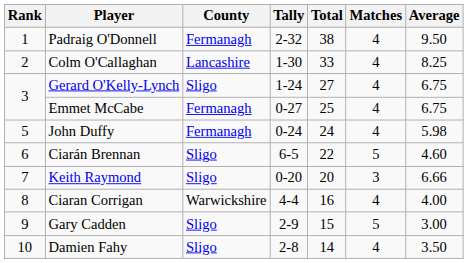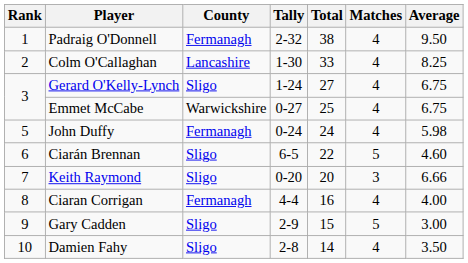 <table class="wikitable">
 <tr>
 <th>Rank</th>
 <th>Player</th>
 <th>County</th>
 <th>Tally</th>
 <th>Total</th>
 <th>Matches</th>
 <th>Average</th>
 </tr>
 <tr>
 <td rowspan=1 align=center>1</td>
 <td>Padraig O'Donnell</td>
 <td><a href='#'>Fermanagh</a></td>
 <td align=center>2-32</td>
 <td align=center>38</td>
 <td align=center>4</td>
 <td align=center>9.50</td>
 </tr>
 <tr>
 <td rowspan=1 align=center>2</td>
 <td>Colm O'Callaghan</td>
 <td><a href='#'>Lancashire</a></td>
 <td align=center>1-30</td>
 <td align=center>33</td>
 <td align=center>4</td>
 <td align=center>8.25</td>
 </tr>
 <tr>
 <td rowspan=2 align=center>3</td>
 <td><a href='#'>Gerard O'Kelly-Lynch</a></td>
 <td><a href='#'>Sligo</a></td>
 <td align=center>1-24</td>
 <td align=center>27</td>
 <td align=center>4</td>
 <td align=center>6.75</td>
 </tr>
 <tr>
 <td>Emmet McCabe</td>
-<td><a href='#'>Fermanagh</a></td>
+<td>Warwickshire</td>
 <td align=center>0-27</td>
 <td align=center>25</td>
 <td align=center>4</td>
 <td align=center>6.75</td>
 </tr>
 <tr>
 <td rowspan=1 align=center>5</td>
 <td>John Duffy</td>
 <td><a href='#'>Fermanagh</a></td>
 <td align=center>0-24</td>
 <td align=center>24</td>
 <td align=center>4</td>
 <td align=center>5.98</td>
 </tr>
 <tr>
 <td rowspan=1 align=center>6</td>
 <td>Ciarán Brennan</td>
 <td><a href='#'>Sligo</a></td>
 <td align=center>6-5</td>
 <td align=center>22</td>
 <td align=center>5</td>
 <td align=center>4.60</td>
 </tr>
 <tr>
 <td rowspan=1 align=center>7</td>
 <td><a href='#'>Keith Raymond</a></td>
 <td><a href='#'>Sligo</a></td>
 <td align=center>0-20</td>
 <td align=center>20</td>
 <td align=center>3</td>
 <td align=center>6.66</td>
 </tr>
 <tr>
 <td rowspan=1 align=center>8</td>
 <td>Ciaran Corrigan</td>
-<td>Warwickshire</td>
+<td><a href='#'>Fermanagh</a></td>
 <td align=center>4-4</td>
 <td align=center>16</td>
 <td align=center>4</td>
 <td align=center>4.00</td>
 </tr>
 <tr>
 <td rowspan=1 align=center>9</td>
 <td>Gary Cadden</td>
 <td><a href='#'>Sligo</a></td>
 <td align=center>2-9</td>
 <td align=center>15</td>
 <td align=center>5</td>
 <td align=center>3.00</td>
 </tr>
 <tr>
 <td rowspan=1 align=center>10</td>
 <td>Damien Fahy</td>
 <td><a href='#'>Sligo</a></td>
 <td align=center>2-8</td>
 <td align=center>14</td>
 <td align=center>4</td>
 <td align=center>3.50</td>
 </tr>
 </table>
